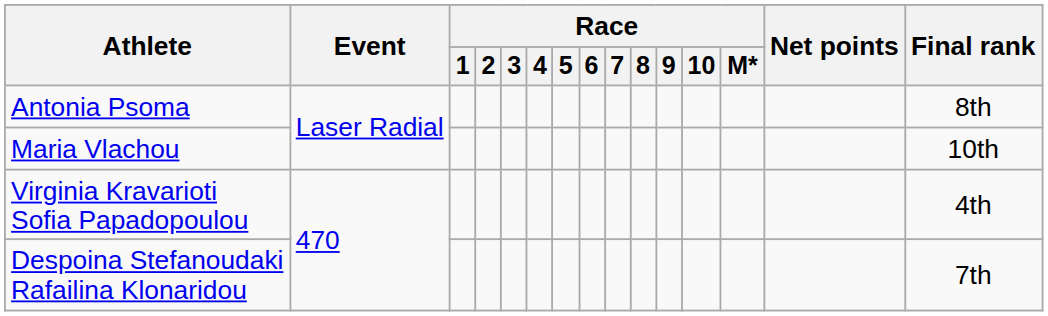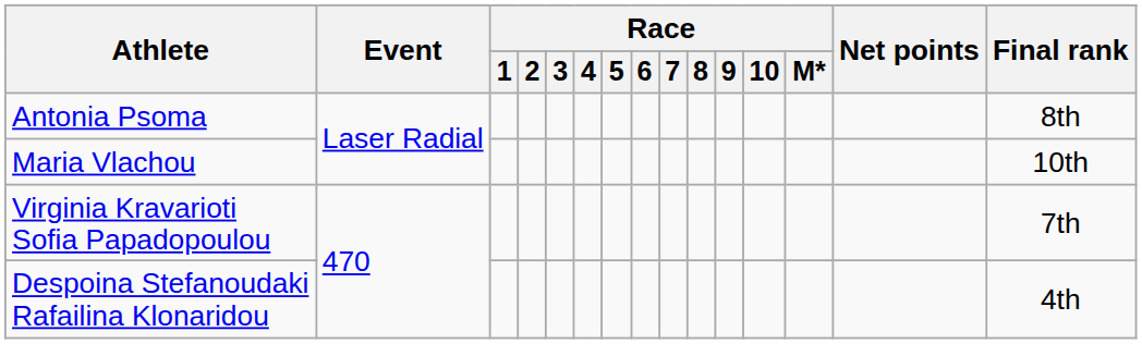 <table class="wikitable" style="font-size:90%">
 <tr>
 <th rowspan="2">Athlete</th>
 <th rowspan="2">Event</th>
 <th colspan=11>Race</th>
 <th rowspan=2>Net points</th>
 <th rowspan=2>Final rank</th>
 </tr>
 <tr style="font-size:95%">
 <th>1</th>
 <th>2</th>
 <th>3</th>
 <th>4</th>
 <th>5</th>
 <th>6</th>
 <th>7</th>
 <th>8</th>
 <th>9</th>
 <th>10</th>
 <th>M*</th>
 </tr>
 <tr align=center>
 <td align=left><a href='#'>Antonia Psoma</a></td>
 <td align=left rowspan=2><a href='#'>Laser Radial</a></td>
 <td></td>
 <td></td>
 <td></td>
 <td></td>
 <td></td>
 <td></td>
 <td></td>
 <td></td>
 <td></td>
 <td></td>
 <td></td>
 <td></td>
 <td>8th</td>
 </tr>
 <tr align=center>
 <td align=left><a href='#'>Maria Vlachou</a></td>
 <td></td>
 <td></td>
 <td></td>
 <td></td>
 <td></td>
 <td></td>
 <td></td>
 <td></td>
 <td></td>
 <td></td>
 <td></td>
 <td></td>
 <td>10th</td>
 </tr>
 <tr align=center>
 <td align=left><a href='#'>Virginia Kravarioti</a><br><a href='#'>Sofia Papadopoulou</a></td>
 <td align=left rowspan=2><a href='#'>470</a></td>
 <td></td>
 <td></td>
 <td></td>
 <td></td>
 <td></td>
 <td></td>
 <td></td>
 <td></td>
 <td></td>
 <td></td>
 <td></td>
 <td></td>
-<td>4th</td>
+<td>7th</td>
 </tr>
 <tr align=center>
 <td align=left><a href='#'>Despoina Stefanoudaki</a><br><a href='#'>Rafailina Klonaridou</a></td>
 <td></td>
 <td></td>
 <td></td>
 <td></td>
 <td></td>
 <td></td>
 <td></td>
 <td></td>
 <td></td>
 <td></td>
 <td></td>
 <td></td>
-<td>7th</td>
+<td>4th</td>
 </tr>
 </table>
